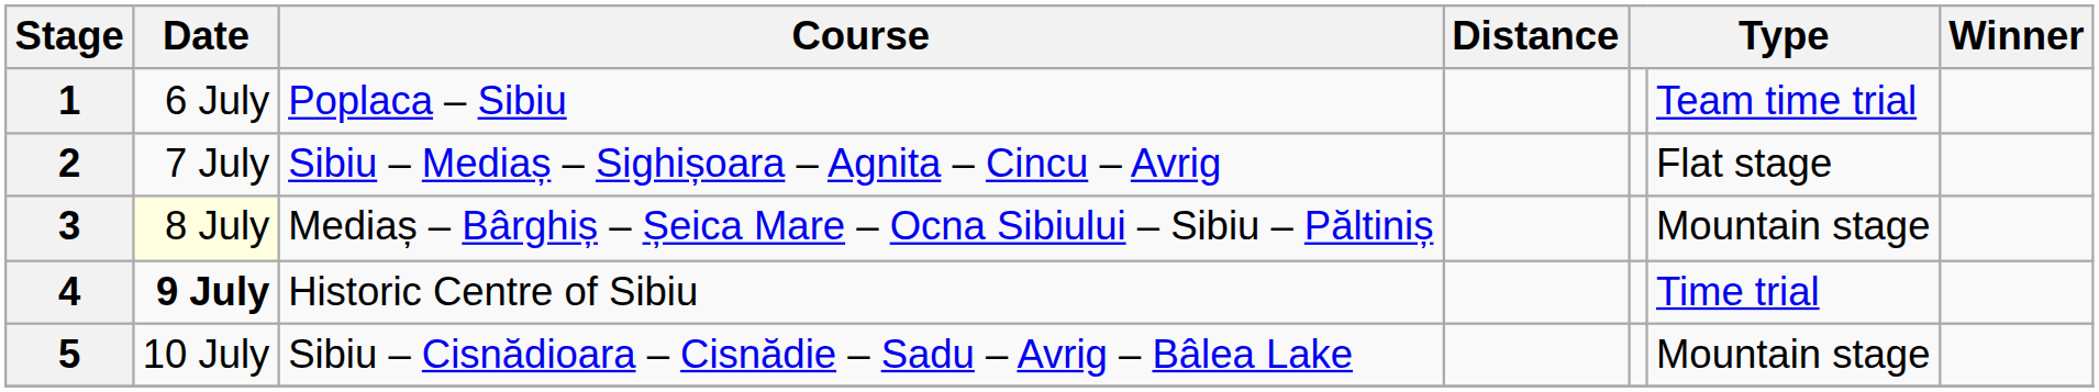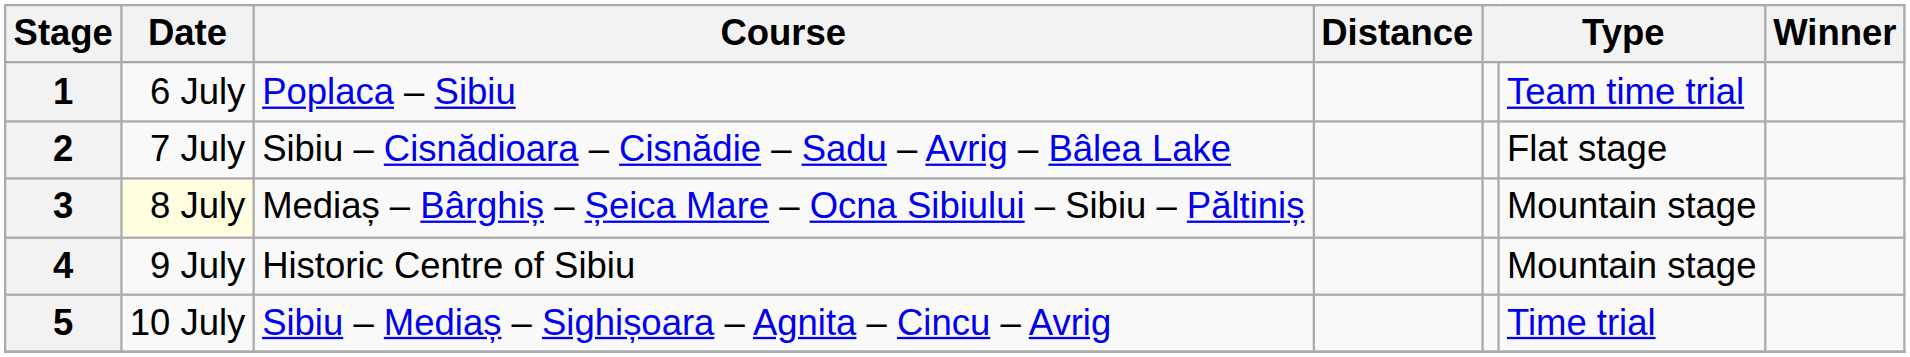 <table class="wikitable">
 <tr>
 <th>Stage</th>
 <th>Date</th>
 <th>Course</th>
 <th>Distance</th>
 <th colspan="2">Type</th>
 <th>Winner</th>
 </tr>
 <tr>
 <th style="text-align:center">1</th>
 <td align=right>6 July</td>
 <td><a href='#'>Poplaca</a> – <a href='#'>Sibiu</a></td>
 <td style="text-align:center;"></td>
 <td></td>
 <td><a href='#'>Team time trial</a></td>
 <td></td>
 </tr>
 <tr>
 <th style="text-align:center">2</th>
 <td align=right>7 July</td>
-<td><a href='#'>Sibiu</a> – <a href='#'>Mediaș</a> – <a href='#'>Sighișoara</a> – <a href='#'>Agnita</a> – <a href='#'>Cincu</a> – <a href='#'>Avrig</a></td>
+<td>Sibiu – <a href='#'>Cisnădioara</a> – <a href='#'>Cisnădie</a> – <a href='#'>Sadu</a> – <a href='#'>Avrig</a> – <a href='#'>Bâlea Lake</a></td>
 <td style="text-align:center;"></td>
 <td></td>
 <td>Flat stage</td>
 <td></td>
 </tr>
 <tr>
 <th style="text-align:center">3</th>
 <td align=right style="background: lightyellow;">8 July</td>
 <td>Mediaș – <a href='#'>Bârghiș</a> – <a href='#'>Șeica Mare</a> – <a href='#'>Ocna Sibiului</a> – Sibiu – <a href='#'>Păltiniș</a></td>
 <td style="text-align:center;"></td>
 <td></td>
 <td>Mountain stage</td>
 <td></td>
 </tr>
 <tr>
 <th style="text-align:center">4</th>
-<td align=right><strong>9 July</strong></td>
+<td align=right>9 July</td>
 <td>Historic Centre of Sibiu</td>
+<td style="text-align:center;"></td>
+<td></td>
+<td>Mountain stage</td>
+<td></td>
+</tr>
+<tr>
+<th style="text-align:center">5</th>
+<td align=right>10 July</td>
+<td><a href='#'>Sibiu</a> – <a href='#'>Mediaș</a> – <a href='#'>Sighișoara</a> – <a href='#'>Agnita</a> – <a href='#'>Cincu</a> – <a href='#'>Avrig</a></td>
 <td style="text-align:center;"></td>
 <td></td>
 <td><a href='#'>Time trial</a></td>
 <td></td>
 </tr>
 <tr>
-<th style="text-align:center">5</th>
-<td align=right>10 July</td>
-<td>Sibiu – <a href='#'>Cisnădioara</a> – <a href='#'>Cisnădie</a> – <a href='#'>Sadu</a> – <a href='#'>Avrig</a> – <a href='#'>Bâlea Lake</a></td>
-<td style="text-align:center;"></td>
-<td></td>
-<td>Mountain stage</td>
-<td></td>
-</tr>
-<tr>
 </tr>
 </table>
